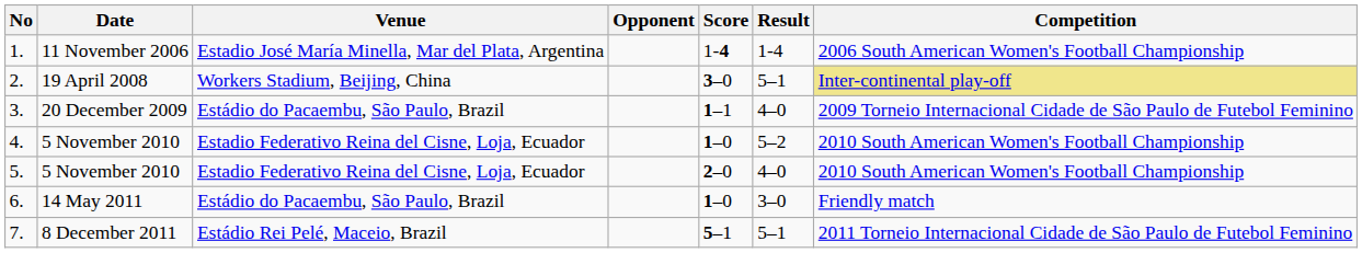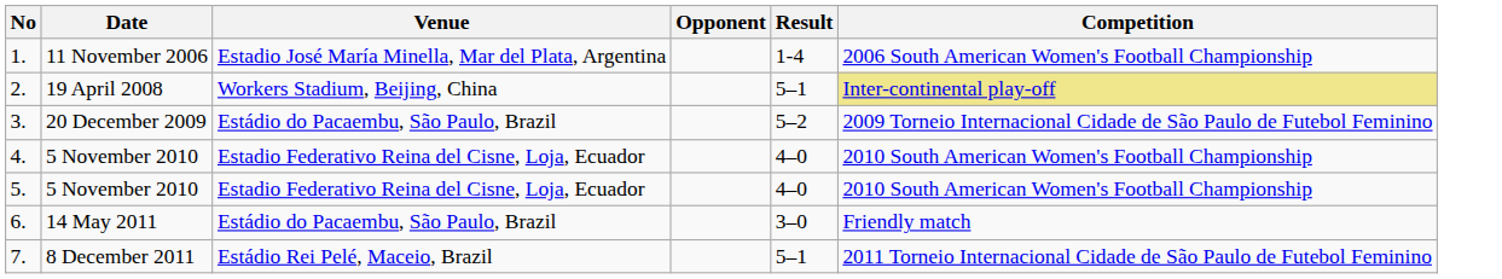 <table class="wikitable">
 <tr>
 <th>No</th>
 <th>Date</th>
 <th>Venue</th>
 <th>Opponent</th>
-<th>Score</th>
 <th>Result</th>
 <th>Competition</th>
 </tr>
 <tr>
 <td>1.</td>
 <td>11 November 2006</td>
 <td><a href='#'>Estadio José María Minella</a>, <a href='#'>Mar del Plata</a>, Argentina</td>
 <td></td>
-<td>1-<strong>4</strong></td>
 <td>1-4</td>
 <td><a href='#'>2006 South American Women's Football Championship</a></td>
 </tr>
 <tr>
 <td>2.</td>
 <td>19 April 2008</td>
 <td><a href='#'>Workers Stadium</a>, <a href='#'>Beijing</a>, China</td>
 <td></td>
-<td><strong>3</strong>–0</td>
 <td>5–1</td>
 <td style="background: khaki;"><a href='#'>Inter-continental play-off</a></td>
 </tr>
 <tr>
 <td>3.</td>
 <td>20 December 2009</td>
 <td><a href='#'>Estádio do Pacaembu</a>, <a href='#'>São Paulo</a>, Brazil</td>
 <td></td>
-<td><strong>1</strong>–1</td>
-<td>4–0</td>
+<td>5–2</td>
 <td><a href='#'>2009 Torneio Internacional Cidade de São Paulo de Futebol Feminino</a></td>
 </tr>
 <tr>
 <td>4.</td>
 <td>5 November 2010</td>
 <td><a href='#'>Estadio Federativo Reina del Cisne</a>, <a href='#'>Loja</a>, Ecuador</td>
 <td></td>
-<td><strong>1</strong>–0</td>
-<td>5–2</td>
+<td>4–0</td>
 <td><a href='#'>2010 South American Women's Football Championship</a></td>
 </tr>
 <tr>
 <td>5.</td>
 <td>5 November 2010</td>
 <td><a href='#'>Estadio Federativo Reina del Cisne</a>, <a href='#'>Loja</a>, Ecuador</td>
 <td></td>
-<td><strong>2</strong>–0</td>
 <td>4–0</td>
 <td><a href='#'>2010 South American Women's Football Championship</a></td>
 </tr>
 <tr>
 <td>6.</td>
 <td>14 May 2011</td>
 <td><a href='#'>Estádio do Pacaembu</a>, <a href='#'>São Paulo</a>, Brazil</td>
 <td></td>
-<td><strong>1</strong>–0</td>
 <td>3–0</td>
 <td><a href='#'>Friendly match</a></td>
 </tr>
 <tr>
 <td>7.</td>
 <td>8 December 2011</td>
 <td><a href='#'>Estádio Rei Pelé</a>, <a href='#'>Maceio</a>, Brazil</td>
 <td></td>
-<td><strong>5</strong>–1</td>
 <td>5–1</td>
 <td><a href='#'>2011 Torneio Internacional Cidade de São Paulo de Futebol Feminino</a></td>
 </tr>
 </table>
